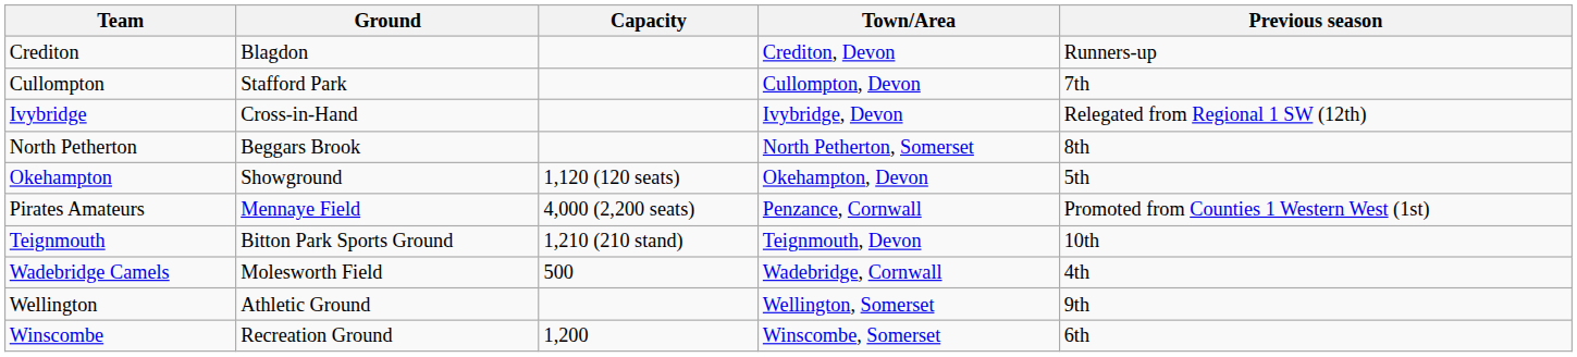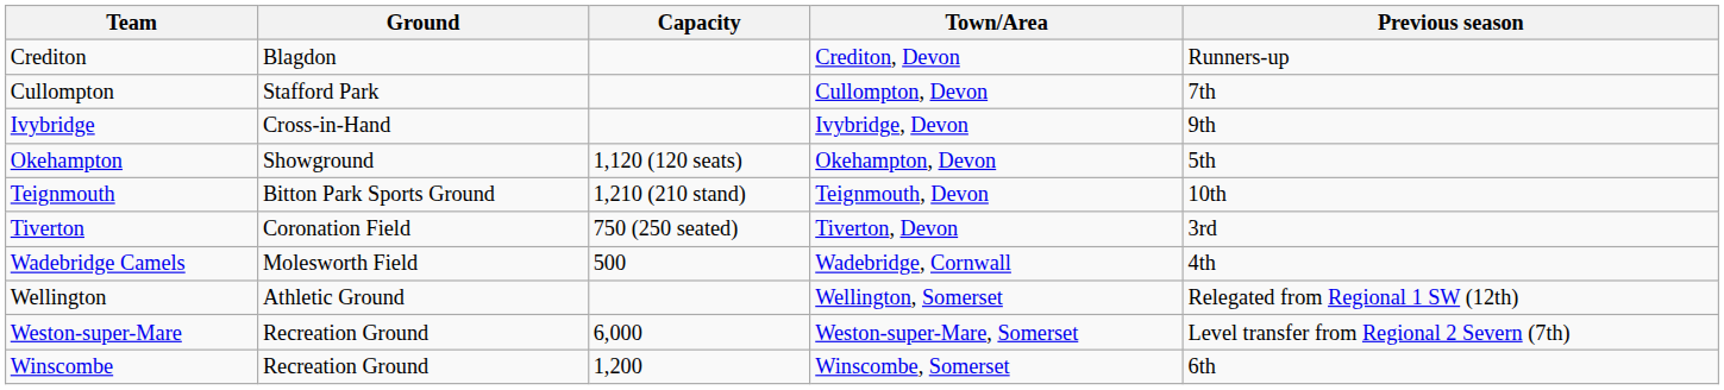 <table class="wikitable sortable" width=100%>
 <tr>
 <th>Team</th>
 <th>Ground</th>
 <th>Capacity</th>
 <th>Town/Area</th>
 <th>Previous season</th>
 </tr>
 <tr>
 <td>Crediton</td>
 <td>Blagdon</td>
 <td></td>
 <td><a href='#'>Crediton</a>, <a href='#'>Devon</a></td>
 <td>Runners-up</td>
 </tr>
 <tr>
 <td>Cullompton</td>
 <td>Stafford Park</td>
 <td></td>
 <td><a href='#'>Cullompton</a>, <a href='#'>Devon</a></td>
 <td>7th</td>
 </tr>
 <tr>
 <td><a href='#'>Ivybridge</a></td>
 <td>Cross-in-Hand</td>
 <td></td>
 <td><a href='#'>Ivybridge</a>, <a href='#'>Devon</a></td>
-<td>Relegated from <a href='#'>Regional 1 SW</a> (12th)</td>
-</tr>
-<tr>
-<td>North Petherton</td>
-<td>Beggars Brook</td>
-<td></td>
-<td><a href='#'>North Petherton</a>, <a href='#'>Somerset</a></td>
-<td>8th</td>
+<td>9th</td>
 </tr>
 <tr>
 <td><a href='#'>Okehampton</a></td>
 <td>Showground</td>
 <td>1,120 (120 seats)</td>
 <td><a href='#'>Okehampton</a>, <a href='#'>Devon</a></td>
 <td>5th</td>
 </tr>
 <tr>
-<td>Pirates Amateurs</td>
-<td><a href='#'>Mennaye Field</a></td>
-<td>4,000 (2,200 seats)</td>
-<td><a href='#'>Penzance</a>, <a href='#'>Cornwall</a></td>
-<td>Promoted from <a href='#'>Counties 1 Western West</a> (1st)</td>
-</tr>
-<tr>
 <td><a href='#'>Teignmouth</a></td>
 <td>Bitton Park Sports Ground</td>
 <td>1,210 (210 stand)</td>
 <td><a href='#'>Teignmouth</a>, <a href='#'>Devon</a></td>
 <td>10th</td>
+</tr>
+<tr>
+<td><a href='#'>Tiverton</a></td>
+<td>Coronation Field</td>
+<td>750 (250 seated)</td>
+<td><a href='#'>Tiverton</a>, <a href='#'>Devon</a></td>
+<td>3rd</td>
 </tr>
 <tr>
 <td><a href='#'>Wadebridge Camels</a></td>
 <td>Molesworth Field</td>
 <td>500</td>
 <td><a href='#'>Wadebridge</a>, <a href='#'>Cornwall</a></td>
 <td>4th</td>
 </tr>
 <tr>
 <td>Wellington</td>
 <td>Athletic Ground</td>
 <td></td>
 <td><a href='#'>Wellington</a>, <a href='#'>Somerset</a></td>
-<td>9th</td>
+<td>Relegated from <a href='#'>Regional 1 SW</a> (12th)</td>
+</tr>
+<tr>
+<td><a href='#'>Weston-super-Mare</a></td>
+<td>Recreation Ground</td>
+<td>6,000</td>
+<td><a href='#'>Weston-super-Mare</a>, <a href='#'>Somerset</a></td>
+<td>Level transfer from <a href='#'>Regional 2 Severn</a> (7th)</td>
 </tr>
 <tr>
 <td><a href='#'>Winscombe</a></td>
 <td>Recreation Ground</td>
 <td>1,200</td>
 <td><a href='#'>Winscombe</a>, <a href='#'>Somerset</a></td>
 <td>6th</td>
 </tr>
 </table>
